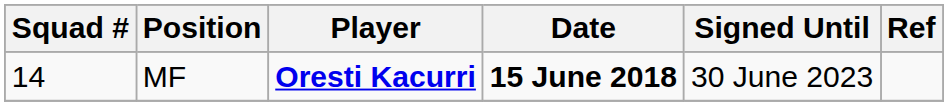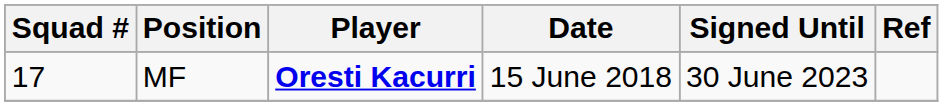 <table class="wikitable sortable">
 <tr>
 <th>Squad #</th>
 <th>Position</th>
 <th>Player</th>
 <th>Date</th>
 <th>Signed Until</th>
 <th>Ref</th>
 </tr>
 <tr>
-<td>14</td>
+<td>17</td>
 <td>MF</td>
 <td><strong> <a href='#'>Oresti Kacurri</a></strong></td>
-<td><strong>15 June 2018</strong></td>
+<td>15 June 2018</td>
 <td>30 June 2023</td>
 <td></td>
 </tr>
 <tr>
 </tr>
 </table>
